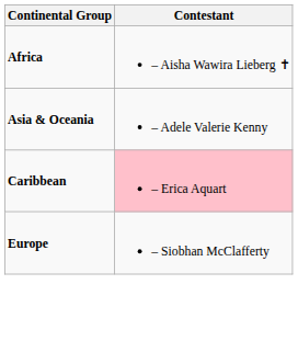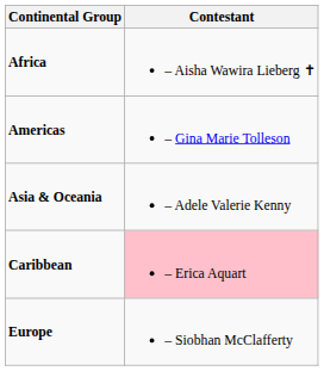 <table class="wikitable sortable" style="font-size:95%;">
 <tr>
 <th>Continental Group</th>
 <th>Contestant</th>
 </tr>
 <tr>
 <td><strong>Africa</strong></td>
 <td><br><ul><li> – Aisha Wawira Lieberg ✝︎</li></ul></td>
+</tr>
+<tr>
+<td><strong>Americas</strong></td>
+<td><br><ul><li> – <a href='#'>Gina Marie Tolleson</a></li></ul></td>
 </tr>
 <tr>
 <td><strong>Asia & Oceania</strong></td>
 <td><br><ul><li> – Adele Valerie Kenny</li></ul></td>
 </tr>
 <tr>
 <td><strong>Caribbean</strong></td>
 <td style="background: pink;"><br><ul><li> – Erica Aquart</li></ul></td>
 </tr>
 <tr>
 <td><strong>Europe</strong></td>
 <td><br><ul><li> – Siobhan McClafferty</li></ul></td>
 </tr>
 </table>
